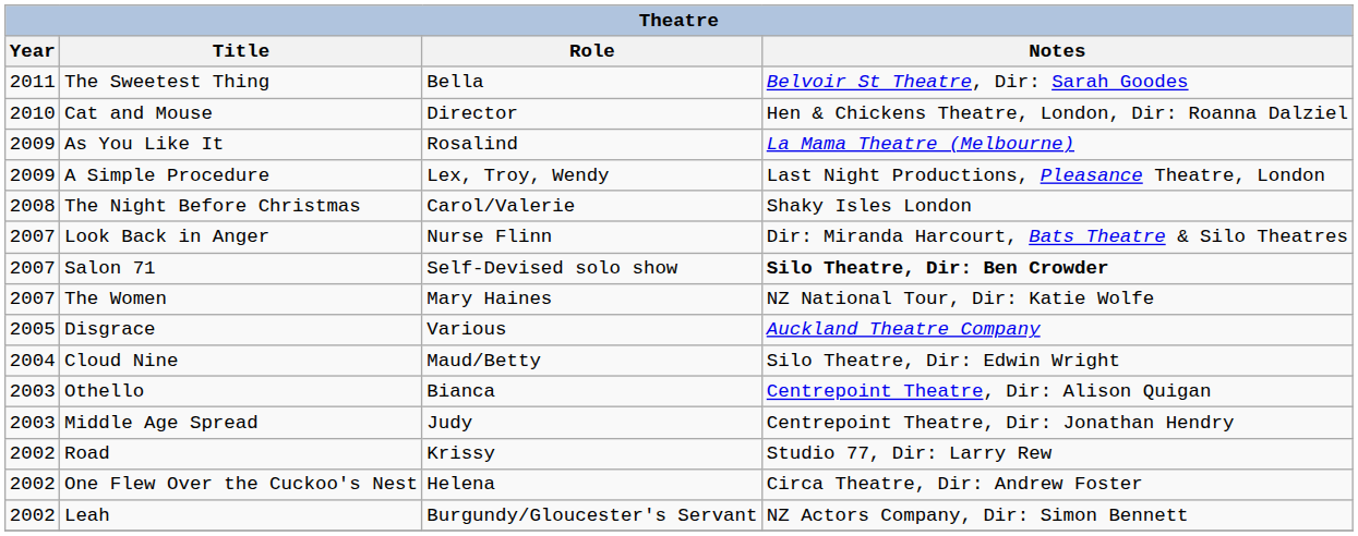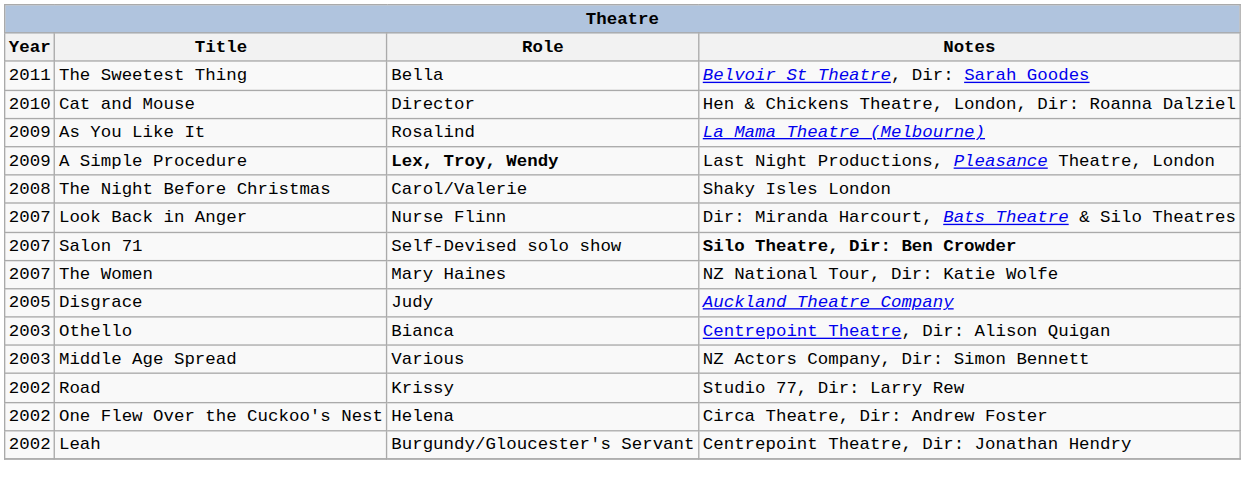 <table class="wikitable" style="font-size: 100%;">
 <tr>
 <th colspan="4" style="background: LightSteelBlue;">Theatre</th>
 </tr>
 <tr>
 <th>Year</th>
 <th>Title</th>
 <th>Role</th>
 <th>Notes</th>
 </tr>
 <tr>
 <td>2011</td>
 <td>The Sweetest Thing</td>
 <td>Bella</td>
 <td><em><a href='#'>Belvoir St Theatre</a></em>, Dir: <a href='#'>Sarah Goodes</a></td>
 </tr>
 <tr>
 <td>2010</td>
 <td>Cat and Mouse</td>
 <td>Director</td>
 <td>Hen & Chickens Theatre, London, Dir: Roanna Dalziel</td>
 </tr>
 <tr>
 <td>2009</td>
 <td>As You Like It</td>
 <td>Rosalind</td>
 <td><em><a href='#'>La Mama Theatre (Melbourne)</a></em></td>
 </tr>
 <tr>
 <td>2009</td>
 <td>A Simple Procedure</td>
-<td>Lex, Troy, Wendy</td>
+<td><strong>Lex, Troy, Wendy</strong></td>
 <td>Last Night Productions, <em><a href='#'>Pleasance</a></em> Theatre, London</td>
 </tr>
 <tr>
 <td>2008</td>
 <td>The Night Before Christmas</td>
 <td>Carol/Valerie</td>
 <td>Shaky Isles London</td>
 </tr>
 <tr>
 <td>2007</td>
 <td>Look Back in Anger</td>
 <td>Nurse Flinn</td>
 <td>Dir: Miranda Harcourt, <em><a href='#'>Bats Theatre</a></em> & Silo Theatres </td>
 </tr>
 <tr>
 <td>2007</td>
 <td>Salon 71</td>
 <td>Self-Devised solo show</td>
 <td><strong>Silo Theatre, Dir: Ben Crowder</strong></td>
 </tr>
 <tr>
 <td>2007</td>
 <td>The Women</td>
 <td>Mary Haines</td>
 <td>NZ National Tour, Dir: Katie Wolfe</td>
 </tr>
 <tr>
 <td>2005</td>
 <td>Disgrace</td>
-<td>Various</td>
+<td>Judy</td>
 <td><em><a href='#'>Auckland Theatre Company</a></em></td>
-</tr>
-<tr>
-<td>2004</td>
-<td>Cloud Nine</td>
-<td>Maud/Betty</td>
-<td>Silo Theatre, Dir: Edwin Wright</td>
 </tr>
 <tr>
 <td>2003</td>
 <td>Othello</td>
 <td>Bianca</td>
 <td><a href='#'>Centrepoint Theatre</a>, Dir: Alison Quigan</td>
 </tr>
 <tr>
 <td>2003</td>
 <td>Middle Age Spread</td>
-<td>Judy</td>
-<td>Centrepoint Theatre, Dir: Jonathan Hendry</td>
+<td>Various</td>
+<td>NZ Actors Company, Dir: Simon Bennett</td>
 </tr>
 <tr>
 <td>2002</td>
 <td>Road</td>
 <td>Krissy</td>
 <td>Studio 77, Dir: Larry Rew</td>
 </tr>
 <tr>
 <td>2002</td>
 <td>One Flew Over the Cuckoo's Nest</td>
 <td>Helena</td>
 <td>Circa Theatre, Dir: Andrew Foster</td>
 </tr>
 <tr>
 <td>2002</td>
 <td>Leah</td>
 <td>Burgundy/Gloucester's Servant</td>
-<td>NZ Actors Company, Dir: Simon Bennett</td>
+<td>Centrepoint Theatre, Dir: Jonathan Hendry</td>
 </tr>
 <tr>
 </tr>
 </table>
